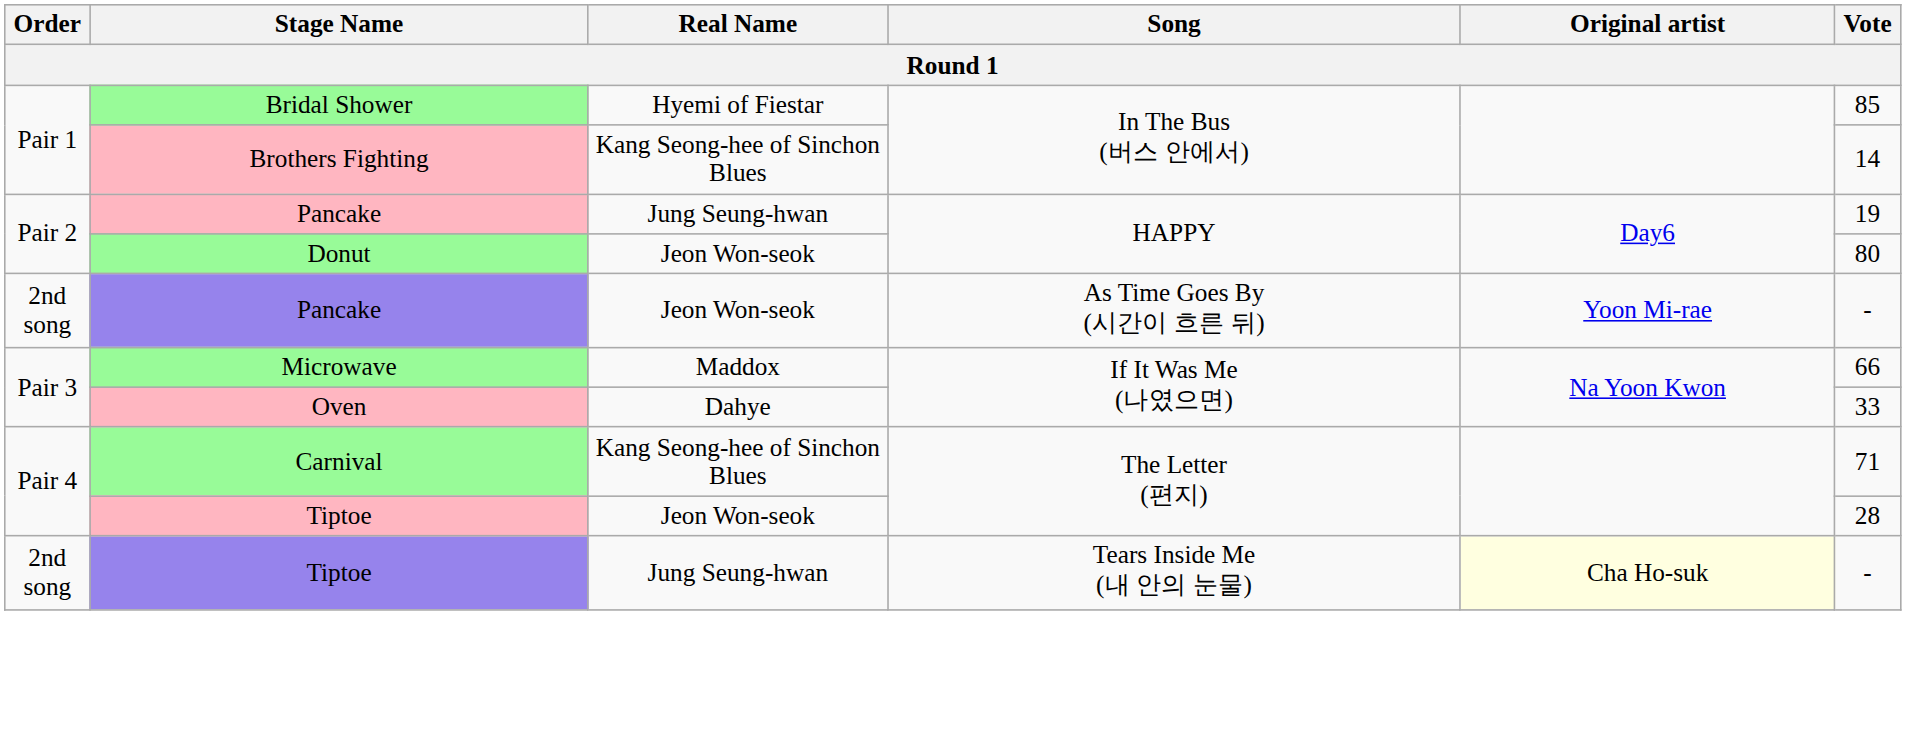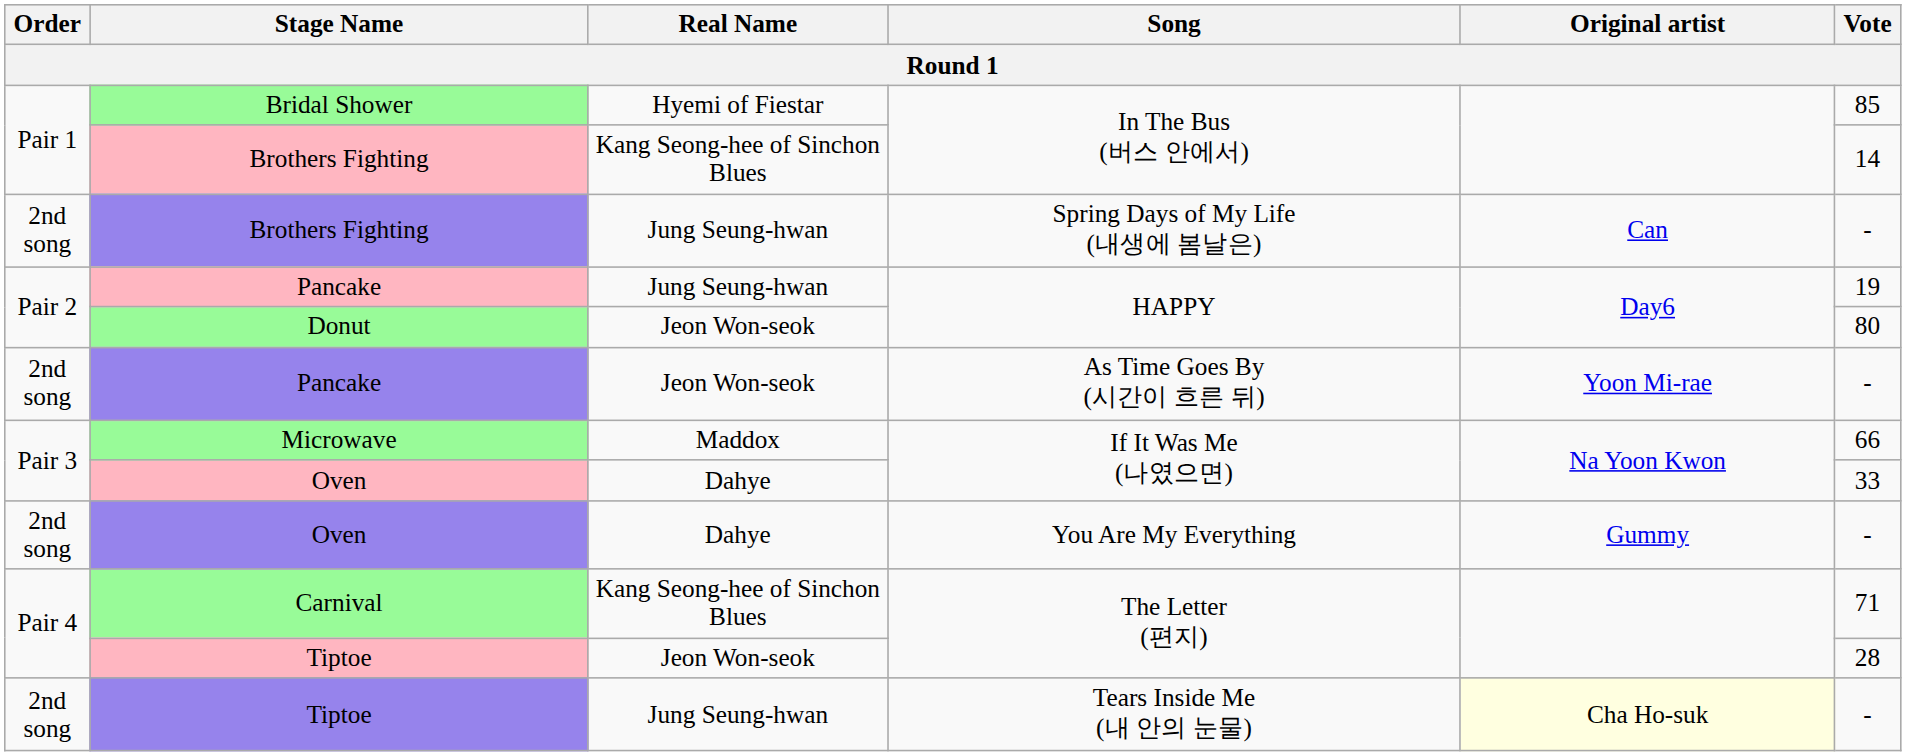 <table class="wikitable" style="text-align:center; width:95%;">
 <tr>
 <th style="width:1%;">Order</th>
 <th style="width:20%;">Stage Name</th>
 <th style="width:12%;">Real Name</th>
 <th style="width:23%;">Song</th>
 <th style="width:15%;">Original artist</th>
 <th style="width:1%;">Vote</th>
 </tr>
 <tr>
 <th colspan=6>Round 1</th>
 </tr>
 <tr>
 <td rowspan=2>Pair 1</td>
 <td bgcolor="palegreen">Bridal Shower</td>
 <td>Hyemi of Fiestar</td>
 <td rowspan=2>In The Bus<br>(버스 안에서)</td>
 <td rowspan=2></td>
 <td>85</td>
 </tr>
 <tr>
 <td bgcolor="lightpink">Brothers Fighting</td>
 <td>Kang Seong-hee of Sinchon Blues</td>
 <td>14</td>
+</tr>
+<tr>
+<td>2nd song</td>
+<td bgcolor="#9683EC">Brothers Fighting</td>
+<td>Jung Seung-hwan</td>
+<td>Spring Days of My Life<br>(내생에 봄날은)</td>
+<td><a href='#'>Can</a></td>
+<td>-</td>
 </tr>
 <tr>
 <td rowspan=2>Pair 2</td>
 <td bgcolor="lightpink">Pancake</td>
 <td>Jung Seung-hwan</td>
 <td rowspan=2>HAPPY</td>
 <td rowspan=2><a href='#'>Day6</a></td>
 <td>19</td>
 </tr>
 <tr>
 <td bgcolor="palegreen">Donut</td>
 <td>Jeon Won-seok</td>
 <td>80</td>
 </tr>
 <tr>
 <td>2nd song</td>
 <td bgcolor="#9683EC">Pancake</td>
 <td>Jeon Won-seok</td>
 <td>As Time Goes By<br>(시간이 흐른 뒤)</td>
 <td><a href='#'>Yoon Mi-rae</a></td>
 <td>-</td>
 </tr>
 <tr>
 <td rowspan=2>Pair 3</td>
 <td bgcolor="palegreen">Microwave</td>
 <td>Maddox</td>
 <td rowspan=2>If It Was Me<br>(나였으면)</td>
 <td rowspan=2><a href='#'>Na Yoon Kwon</a></td>
 <td>66</td>
 </tr>
 <tr>
 <td bgcolor="lightpink">Oven</td>
 <td>Dahye</td>
 <td>33</td>
 </tr>
 <tr>
+<td>2nd song</td>
+<td bgcolor="#9683EC">Oven</td>
+<td>Dahye</td>
+<td>You Are My Everything</td>
+<td><a href='#'>Gummy</a></td>
+<td>-</td>
+</tr>
+<tr>
 <td rowspan=2>Pair 4</td>
 <td bgcolor="palegreen">Carnival</td>
 <td>Kang Seong-hee of Sinchon Blues</td>
 <td rowspan=2>The Letter<br>(편지)</td>
 <td rowspan=2></td>
 <td>71</td>
 </tr>
 <tr>
 <td bgcolor="lightpink">Tiptoe</td>
 <td>Jeon Won-seok</td>
 <td>28</td>
 </tr>
 <tr>
 <td>2nd song</td>
 <td bgcolor="#9683EC">Tiptoe</td>
 <td>Jung Seung-hwan</td>
 <td>Tears Inside Me<br>(내 안의 눈물)</td>
 <td style="background: lightyellow;">Cha Ho-suk</td>
 <td>-</td>
 </tr>
 </table>
